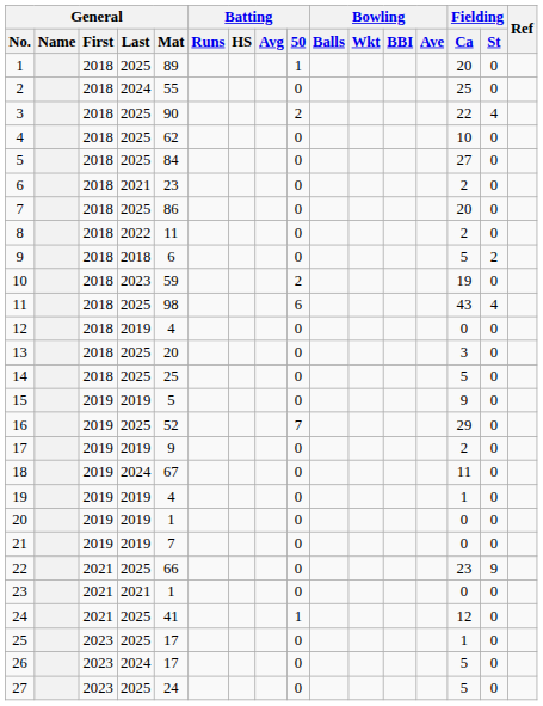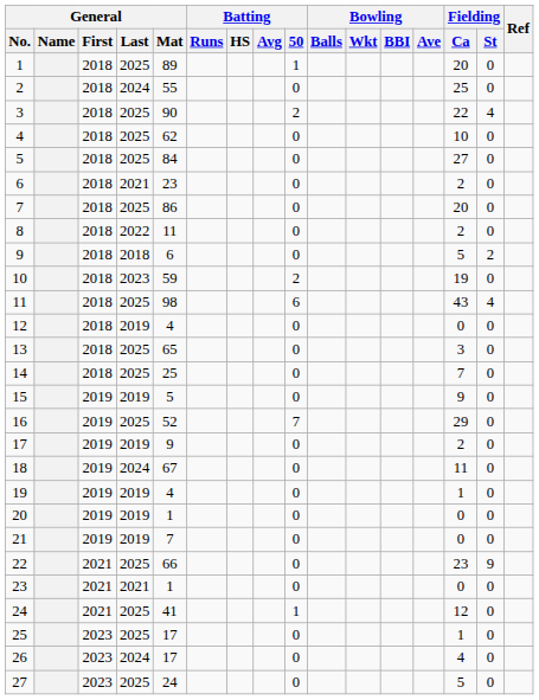 <table class="wikitable plainrowheaders sortable">
 <tr align="center">
 <th scope="col" colspan=5 class="unsortable">General</th>
 <th scope="col" colspan=4 class="unsortable"><a href='#'>Batting</a></th>
 <th scope="col" colspan=4 class="unsortable"><a href='#'>Bowling</a></th>
 <th scope="col" colspan=2 class="unsortable"><a href='#'>Fielding</a></th>
 <th scope="col" rowspan=2 class="unsortable">Ref</th>
 </tr>
 <tr align="center">
 <th scope="col">No.</th>
 <th scope="col">Name</th>
 <th scope="col">First</th>
 <th scope="col">Last</th>
 <th scope="col">Mat</th>
 <th scope="col"><a href='#'>Runs</a></th>
 <th scope="col">HS</th>
 <th scope="col"><a href='#'>Avg</a></th>
 <th scope="col"><a href='#'>50</a></th>
 <th scope="col"><a href='#'>Balls</a></th>
 <th scope="col"><a href='#'>Wkt</a></th>
 <th scope="col"><a href='#'>BBI</a></th>
 <th scope="col"><a href='#'>Ave</a></th>
 <th scope="col"><a href='#'>Ca</a></th>
 <th scope="col"><a href='#'>St</a></th>
 </tr>
 <tr align="center">
 <td>1</td>
 <th scope="row"></th>
 <td>2018</td>
 <td>2025</td>
 <td>89</td>
 <td></td>
 <td></td>
 <td></td>
 <td>1</td>
 <td></td>
 <td></td>
 <td></td>
 <td></td>
 <td>20</td>
 <td>0</td>
 <td></td>
 </tr>
 <tr align="center">
 <td>2</td>
 <th scope="row"></th>
 <td>2018</td>
 <td>2024</td>
 <td>55</td>
 <td></td>
 <td></td>
 <td></td>
 <td>0</td>
 <td></td>
 <td></td>
 <td></td>
 <td></td>
 <td>25</td>
 <td>0</td>
 <td></td>
 </tr>
 <tr align="center">
 <td>3</td>
 <th scope="row"></th>
 <td>2018</td>
 <td>2025</td>
 <td>90</td>
 <td></td>
 <td></td>
 <td></td>
 <td>2</td>
 <td></td>
 <td></td>
 <td></td>
 <td></td>
 <td>22</td>
 <td>4</td>
 <td></td>
 </tr>
 <tr align="center">
 <td>4</td>
 <th scope="row"></th>
 <td>2018</td>
 <td>2025</td>
 <td>62</td>
 <td></td>
 <td></td>
 <td></td>
 <td>0</td>
 <td></td>
 <td></td>
 <td></td>
 <td></td>
 <td>10</td>
 <td>0</td>
 <td></td>
 </tr>
 <tr align="center">
 <td>5</td>
 <th scope="row"></th>
 <td>2018</td>
 <td>2025</td>
 <td>84</td>
 <td></td>
 <td></td>
 <td></td>
 <td>0</td>
 <td></td>
 <td></td>
 <td></td>
 <td></td>
 <td>27</td>
 <td>0</td>
 <td></td>
 </tr>
 <tr align="center">
 <td>6</td>
 <th scope="row"></th>
 <td>2018</td>
 <td>2021</td>
 <td>23</td>
 <td></td>
 <td></td>
 <td></td>
 <td>0</td>
 <td></td>
 <td></td>
 <td></td>
 <td></td>
 <td>2</td>
 <td>0</td>
 <td></td>
 </tr>
 <tr align="center">
 <td>7</td>
 <th scope="row"></th>
 <td>2018</td>
 <td>2025</td>
 <td>86</td>
 <td></td>
 <td></td>
 <td></td>
 <td>0</td>
 <td></td>
 <td></td>
 <td></td>
 <td></td>
 <td>20</td>
 <td>0</td>
 <td></td>
 </tr>
 <tr align="center">
 <td>8</td>
 <th scope="row"></th>
 <td>2018</td>
 <td>2022</td>
 <td>11</td>
 <td></td>
 <td></td>
 <td></td>
 <td>0</td>
 <td></td>
 <td></td>
 <td></td>
 <td></td>
 <td>2</td>
 <td>0</td>
 <td></td>
 </tr>
 <tr align="center">
 <td>9</td>
 <th scope="row"></th>
 <td>2018</td>
 <td>2018</td>
 <td>6</td>
 <td></td>
 <td></td>
 <td></td>
 <td>0</td>
 <td></td>
 <td></td>
 <td></td>
 <td></td>
 <td>5</td>
 <td>2</td>
 <td></td>
 </tr>
 <tr align="center">
 <td>10</td>
 <th scope="row"></th>
 <td>2018</td>
 <td>2023</td>
 <td>59</td>
 <td></td>
 <td></td>
 <td></td>
 <td>2</td>
 <td></td>
 <td></td>
 <td></td>
 <td></td>
 <td>19</td>
 <td>0</td>
 <td></td>
 </tr>
 <tr align="center">
 <td>11</td>
 <th scope="row"></th>
 <td>2018</td>
 <td>2025</td>
 <td>98</td>
 <td></td>
 <td></td>
 <td></td>
 <td>6</td>
 <td></td>
 <td></td>
 <td></td>
 <td></td>
 <td>43</td>
 <td>4</td>
 <td></td>
 </tr>
 <tr align="center">
 <td>12</td>
 <th scope="row"></th>
 <td>2018</td>
 <td>2019</td>
 <td>4</td>
 <td></td>
 <td></td>
 <td></td>
 <td>0</td>
 <td></td>
 <td></td>
 <td></td>
 <td></td>
 <td>0</td>
 <td>0</td>
 <td></td>
 </tr>
 <tr align="center">
 <td>13</td>
 <th scope="row"></th>
 <td>2018</td>
 <td>2025</td>
-<td>20</td>
+<td>65</td>
 <td></td>
 <td></td>
 <td></td>
 <td>0</td>
 <td></td>
 <td></td>
 <td></td>
 <td></td>
 <td>3</td>
 <td>0</td>
 <td></td>
 </tr>
 <tr align="center">
 <td>14</td>
 <th scope="row"></th>
 <td>2018</td>
 <td>2025</td>
 <td>25</td>
 <td></td>
 <td></td>
 <td></td>
 <td>0</td>
 <td></td>
 <td></td>
 <td></td>
 <td></td>
-<td>5</td>
+<td>7</td>
 <td>0</td>
 <td></td>
 </tr>
 <tr align="center">
 <td>15</td>
 <th scope="row"></th>
 <td>2019</td>
 <td>2019</td>
 <td>5</td>
 <td></td>
 <td></td>
 <td></td>
 <td>0</td>
 <td></td>
 <td></td>
 <td></td>
 <td></td>
 <td>9</td>
 <td>0</td>
 <td></td>
 </tr>
 <tr align="center">
 <td>16</td>
 <th scope="row"></th>
 <td>2019</td>
 <td>2025</td>
 <td>52</td>
 <td></td>
 <td></td>
 <td></td>
 <td>7</td>
 <td></td>
 <td></td>
 <td></td>
 <td></td>
 <td>29</td>
 <td>0</td>
 <td></td>
 </tr>
 <tr align="center">
 <td>17</td>
 <th scope="row"></th>
 <td>2019</td>
 <td>2019</td>
 <td>9</td>
 <td></td>
 <td></td>
 <td></td>
 <td>0</td>
 <td></td>
 <td></td>
 <td></td>
 <td></td>
 <td>2</td>
 <td>0</td>
 <td></td>
 </tr>
 <tr align="center">
 <td>18</td>
 <th scope="row"></th>
 <td>2019</td>
 <td>2024</td>
 <td>67</td>
 <td></td>
 <td></td>
 <td></td>
 <td>0</td>
 <td></td>
 <td></td>
 <td></td>
 <td></td>
 <td>11</td>
 <td>0</td>
 <td></td>
 </tr>
 <tr align="center">
 <td>19</td>
 <th scope="row"></th>
 <td>2019</td>
 <td>2019</td>
 <td>4</td>
 <td></td>
 <td></td>
 <td></td>
 <td>0</td>
 <td></td>
 <td></td>
 <td></td>
 <td></td>
 <td>1</td>
 <td>0</td>
 <td></td>
 </tr>
 <tr align="center">
 <td>20</td>
 <th scope="row"></th>
 <td>2019</td>
 <td>2019</td>
 <td>1</td>
 <td></td>
 <td></td>
 <td></td>
 <td>0</td>
 <td></td>
 <td></td>
 <td></td>
 <td></td>
 <td>0</td>
 <td>0</td>
 <td></td>
 </tr>
 <tr align="center">
 <td>21</td>
 <th scope="row"></th>
 <td>2019</td>
 <td>2019</td>
 <td>7</td>
 <td></td>
 <td></td>
 <td></td>
 <td>0</td>
 <td></td>
 <td></td>
 <td></td>
 <td></td>
 <td>0</td>
 <td>0</td>
 <td></td>
 </tr>
 <tr align="center">
 <td>22</td>
 <th scope="row"></th>
 <td>2021</td>
 <td>2025</td>
 <td>66</td>
 <td></td>
 <td></td>
 <td></td>
 <td>0</td>
 <td></td>
 <td></td>
 <td></td>
 <td></td>
 <td>23</td>
 <td>9</td>
 <td></td>
 </tr>
 <tr align="center">
 <td>23</td>
 <th scope="row"></th>
 <td>2021</td>
 <td>2021</td>
 <td>1</td>
 <td></td>
 <td></td>
 <td></td>
 <td>0</td>
 <td></td>
 <td></td>
 <td></td>
 <td></td>
 <td>0</td>
 <td>0</td>
 <td></td>
 </tr>
 <tr align="center">
 <td>24</td>
 <th scope="row"></th>
 <td>2021</td>
 <td>2025</td>
 <td>41</td>
 <td></td>
 <td></td>
 <td></td>
 <td>1</td>
 <td></td>
 <td></td>
 <td></td>
 <td></td>
 <td>12</td>
 <td>0</td>
 <td></td>
 </tr>
 <tr align="center">
 <td>25</td>
 <th scope="row"></th>
 <td>2023</td>
 <td>2025</td>
 <td>17</td>
 <td></td>
 <td></td>
 <td></td>
 <td>0</td>
 <td></td>
 <td></td>
 <td></td>
 <td></td>
 <td>1</td>
 <td>0</td>
 <td></td>
 </tr>
 <tr align="center">
 <td>26</td>
 <th scope="row"></th>
 <td>2023</td>
 <td>2024</td>
 <td>17</td>
 <td></td>
 <td></td>
 <td></td>
 <td>0</td>
 <td></td>
 <td></td>
 <td></td>
 <td></td>
-<td>5</td>
+<td>4</td>
 <td>0</td>
 <td></td>
 </tr>
 <tr align="center">
 <td>27</td>
 <th scope="row"></th>
 <td>2023</td>
 <td>2025</td>
 <td>24</td>
 <td></td>
 <td></td>
 <td></td>
 <td>0</td>
 <td></td>
 <td></td>
 <td></td>
 <td></td>
 <td>5</td>
 <td>0</td>
 <td></td>
 </tr>
 </table>
